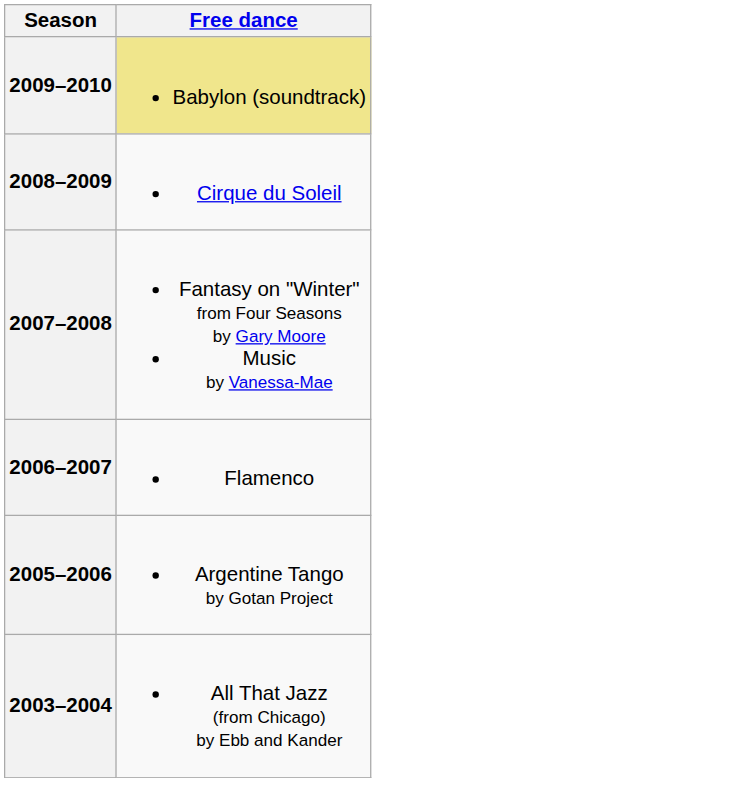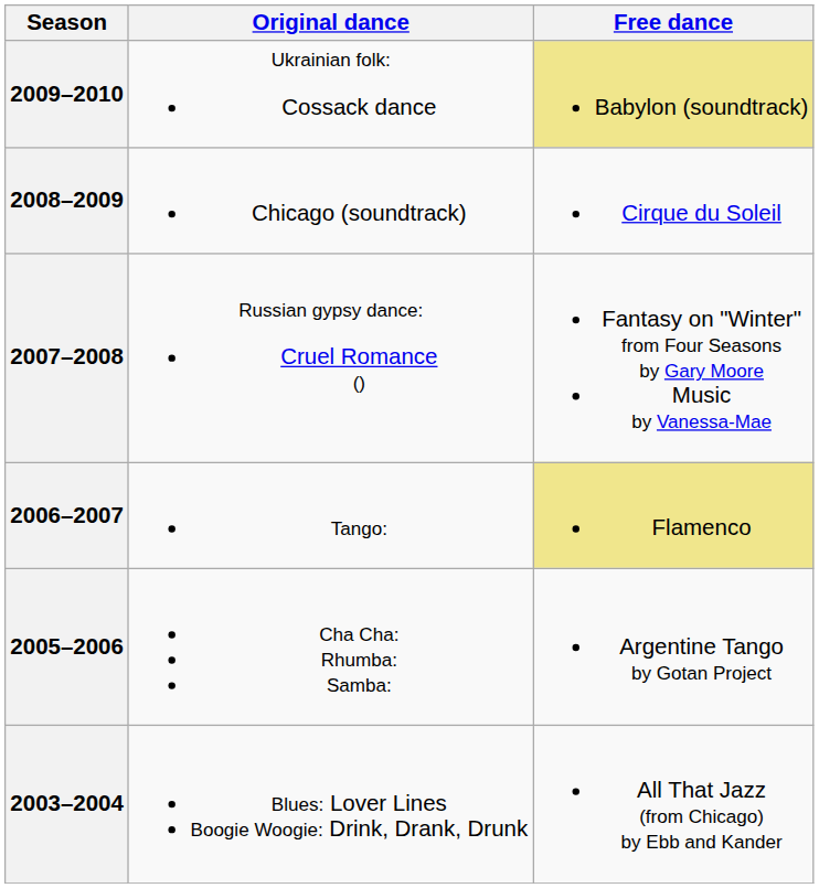 <table class="wikitable" style="text-align:center">
 <tr>
 <th>Season</th>
+<th><a href='#'>Original dance</a></th>
 <th><a href='#'>Free dance</a></th>
 </tr>
 <tr>
 <th>2009–2010 <br> </th>
+<td><small>Ukrainian folk:</small><br><ul><li>Cossack dance</li></ul></td>
 <td style="background: khaki;"><br><ul><li>Babylon (soundtrack)</li></ul></td>
 </tr>
 <tr>
 <th>2008–2009 <br> </th>
+<td><br><ul><li>Chicago (soundtrack)</li></ul></td>
 <td><br><ul><li><a href='#'>Cirque du Soleil</a></li></ul></td>
 </tr>
 <tr>
 <th>2007–2008 <br> </th>
+<td><small>Russian gypsy dance:</small><br><ul><li><a href='#'>Cruel Romance</a> <br><small> () </small></li></ul></td>
 <td><br><ul><li>Fantasy on "Winter" <br><small> from Four Seasons <br> by <a href='#'>Gary Moore</a> </small></li><li>Music <br><small> by <a href='#'>Vanessa-Mae</a> </small></li></ul></td>
 </tr>
 <tr>
 <th>2006–2007 <br> </th>
-<td><br><ul><li>Flamenco</li></ul></td>
+<td><br><ul><li><small>Tango:</small></li></ul></td>
+<td style="background: khaki;"><br><ul><li>Flamenco</li></ul></td>
 </tr>
 <tr>
 <th>2005–2006 <br> </th>
+<td><br><ul><li><small>Cha Cha:</small></li><li><small>Rhumba:</small></li><li><small>Samba:</small></li></ul></td>
 <td><br><ul><li>Argentine Tango <br><small> by Gotan Project </small></li></ul></td>
 </tr>
 <tr>
 <th>2003–2004 <br> </th>
+<td><br><ul><li><small>Blues:</small> Lover Lines</li><li><small>Boogie Woogie:</small> Drink, Drank, Drunk</li></ul></td>
 <td><br><ul><li>All That Jazz <br><small> (from Chicago) <br> by Ebb and Kander </small></li></ul></td>
 </tr>
 </table>
